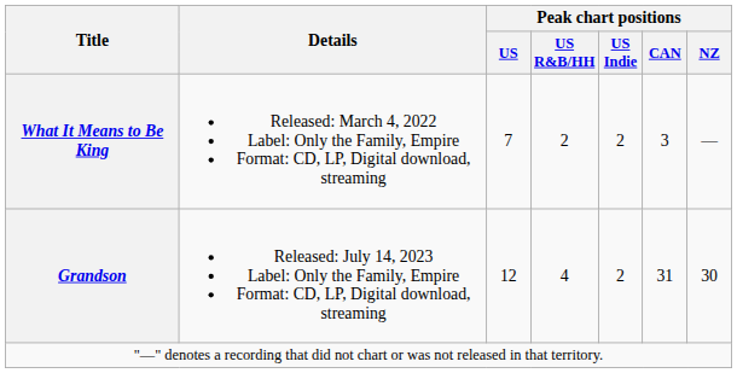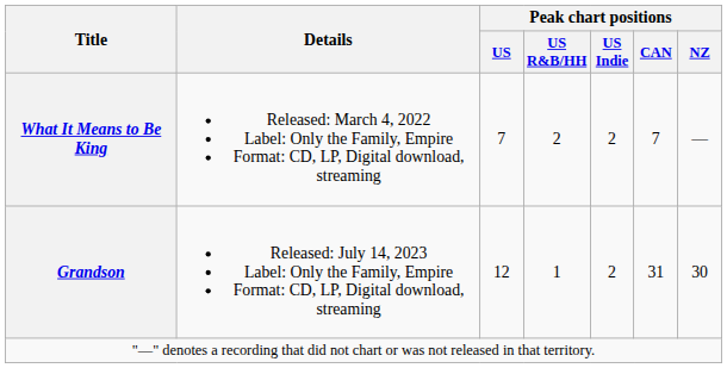 <table class="wikitable plainrowheaders" style="text-align:center;">
 <tr>
 <th scope="col" rowspan="2" style="width:10em;">Title</th>
 <th scope="col" rowspan="2" style="width:18em;">Details</th>
 <th scope="col" colspan="5">Peak chart positions</th>
 </tr>
 <tr>
 <th scope="col" style="width:2.5em;font-size:90%;"><a href='#'>US</a><br></th>
 <th scope="col" style="width:2.5em;font-size:90%;"><a href='#'>US R&B/HH</a><br></th>
 <th scope="col" style="width:2.5em;font-size:90%;"><a href='#'>US Indie</a><br></th>
 <th scope="col" style="width:2.5em;font-size:90%;"><a href='#'>CAN</a><br></th>
 <th scope="col" style="width:2.5em;font-size:90%;"><a href='#'>NZ</a><br></th>
 </tr>
 <tr>
 <th scope="row"><em><a href='#'>What It Means to Be King</a></em></th>
 <td><br><ul><li>Released: March 4, 2022</li><li>Label: Only the Family, Empire</li><li>Format: CD, LP, Digital download, streaming</li></ul></td>
 <td>7</td>
 <td>2</td>
 <td>2</td>
-<td>3</td>
+<td>7</td>
 <td>—</td>
 </tr>
 <tr>
 <th scope="row"><em><a href='#'>Grandson</a></em></th>
 <td><br><ul><li>Released: July 14, 2023</li><li>Label: Only the Family, Empire</li><li>Format: CD, LP, Digital download, streaming</li></ul></td>
 <td>12</td>
-<td>4</td>
+<td>1</td>
 <td>2</td>
 <td>31</td>
 <td>30</td>
 </tr>
 <tr>
 <td colspan="14" style="font-size:90%">"—" denotes a recording that did not chart or was not released in that territory.</td>
 </tr>
 </table>
